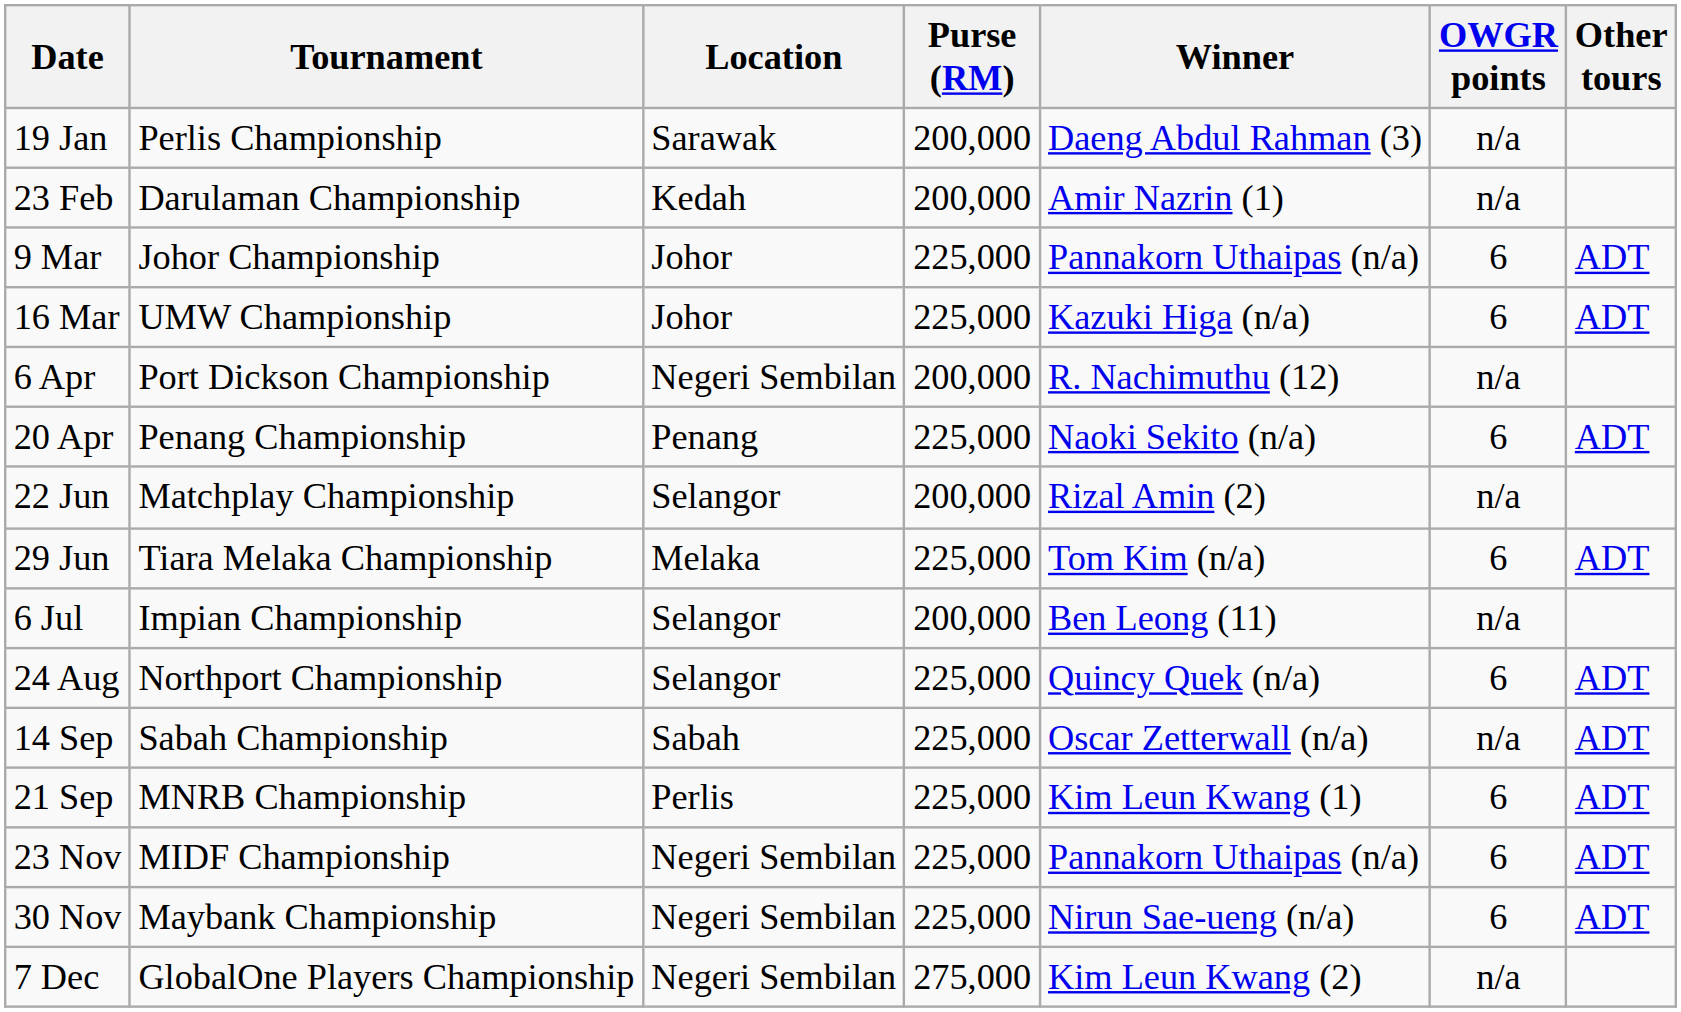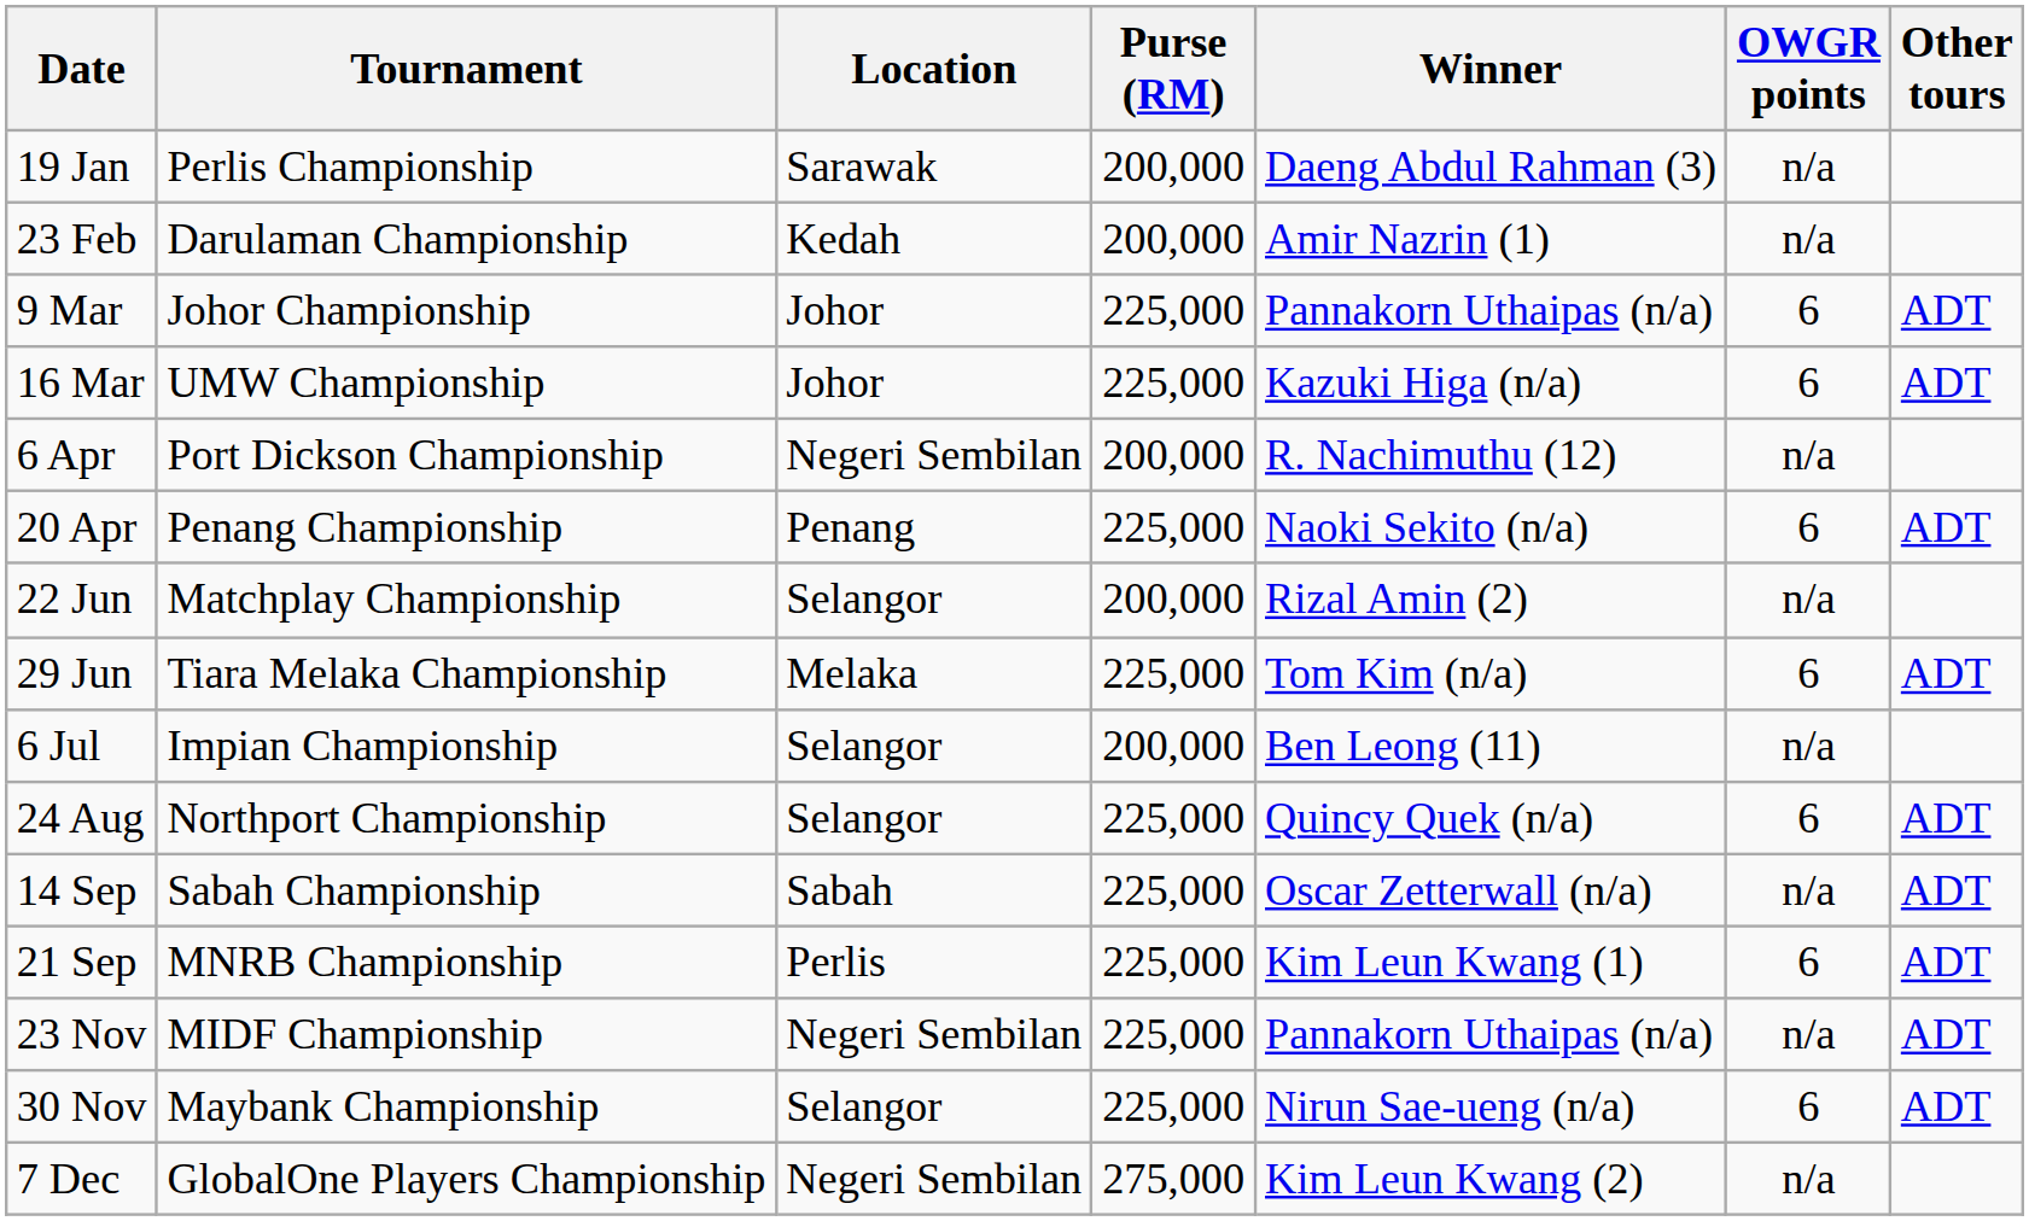 <table class="wikitable" style="font-size:95%">
 <tr>
 <th>Date</th>
 <th>Tournament</th>
 <th>Location</th>
 <th>Purse<br>(<a href='#'>RM</a>)</th>
 <th>Winner</th>
 <th><a href='#'>OWGR</a><br>points</th>
 <th>Other<br>tours</th>
 </tr>
 <tr>
 <td>19 Jan</td>
 <td>Perlis Championship</td>
 <td>Sarawak</td>
 <td align=right>200,000</td>
 <td> <a href='#'>Daeng Abdul Rahman</a> (3)</td>
 <td align=center>n/a</td>
 <td></td>
 </tr>
 <tr>
 <td>23 Feb</td>
 <td>Darulaman Championship</td>
 <td>Kedah</td>
 <td align=right>200,000</td>
 <td> <a href='#'>Amir Nazrin</a> (1)</td>
 <td align=center>n/a</td>
 <td></td>
 </tr>
 <tr>
 <td>9 Mar</td>
 <td>Johor Championship</td>
 <td>Johor</td>
 <td align=right>225,000</td>
 <td> <a href='#'>Pannakorn Uthaipas</a> (n/a)</td>
 <td align=center>6</td>
 <td><a href='#'>ADT</a></td>
 </tr>
 <tr>
 <td>16 Mar</td>
 <td>UMW Championship</td>
 <td>Johor</td>
 <td align=right>225,000</td>
 <td> <a href='#'>Kazuki Higa</a> (n/a)</td>
 <td align=center>6</td>
 <td><a href='#'>ADT</a></td>
 </tr>
 <tr>
 <td>6 Apr</td>
 <td>Port Dickson Championship</td>
 <td>Negeri Sembilan</td>
 <td align=right>200,000</td>
 <td> <a href='#'>R. Nachimuthu</a> (12)</td>
 <td align=center>n/a</td>
 <td></td>
 </tr>
 <tr>
 <td>20 Apr</td>
 <td>Penang Championship</td>
 <td>Penang</td>
 <td align=right>225,000</td>
 <td> <a href='#'>Naoki Sekito</a> (n/a)</td>
 <td align=center>6</td>
 <td><a href='#'>ADT</a></td>
 </tr>
 <tr>
 <td>22 Jun</td>
 <td>Matchplay Championship</td>
 <td>Selangor</td>
 <td align=right>200,000</td>
 <td> <a href='#'>Rizal Amin</a> (2)</td>
 <td align=center>n/a</td>
 <td></td>
 </tr>
 <tr>
 <td>29 Jun</td>
 <td>Tiara Melaka Championship</td>
 <td>Melaka</td>
 <td align=right>225,000</td>
 <td> <a href='#'>Tom Kim</a> (n/a)</td>
 <td align=center>6</td>
 <td><a href='#'>ADT</a></td>
 </tr>
 <tr>
 <td>6 Jul</td>
 <td>Impian Championship</td>
 <td>Selangor</td>
 <td align=right>200,000</td>
 <td> <a href='#'>Ben Leong</a> (11)</td>
 <td align=center>n/a</td>
 <td></td>
 </tr>
 <tr>
 <td>24 Aug</td>
 <td>Northport Championship</td>
 <td>Selangor</td>
 <td align=right>225,000</td>
 <td> <a href='#'>Quincy Quek</a> (n/a)</td>
 <td align=center>6</td>
 <td><a href='#'>ADT</a></td>
 </tr>
 <tr>
 <td>14 Sep</td>
 <td>Sabah Championship</td>
 <td>Sabah</td>
 <td align=right>225,000</td>
 <td> <a href='#'>Oscar Zetterwall</a> (n/a)</td>
 <td align=center>n/a</td>
 <td><a href='#'>ADT</a></td>
 </tr>
 <tr>
 <td>21 Sep</td>
 <td>MNRB Championship</td>
 <td>Perlis</td>
 <td align=right>225,000</td>
 <td> <a href='#'>Kim Leun Kwang</a> (1)</td>
 <td align=center>6</td>
 <td><a href='#'>ADT</a></td>
 </tr>
 <tr>
 <td>23 Nov</td>
 <td>MIDF Championship</td>
 <td>Negeri Sembilan</td>
 <td align=right>225,000</td>
 <td> <a href='#'>Pannakorn Uthaipas</a> (n/a)</td>
-<td align=center>6</td>
+<td align=center>n/a</td>
 <td><a href='#'>ADT</a></td>
 </tr>
 <tr>
 <td>30 Nov</td>
 <td>Maybank Championship</td>
-<td>Negeri Sembilan</td>
+<td>Selangor</td>
 <td align=right>225,000</td>
 <td> <a href='#'>Nirun Sae-ueng</a> (n/a)</td>
 <td align=center>6</td>
 <td><a href='#'>ADT</a></td>
 </tr>
 <tr>
 <td>7 Dec</td>
 <td>GlobalOne Players Championship</td>
 <td>Negeri Sembilan</td>
 <td align=right>275,000</td>
 <td> <a href='#'>Kim Leun Kwang</a> (2)</td>
 <td align=center>n/a</td>
 <td></td>
 </tr>
 </table>
